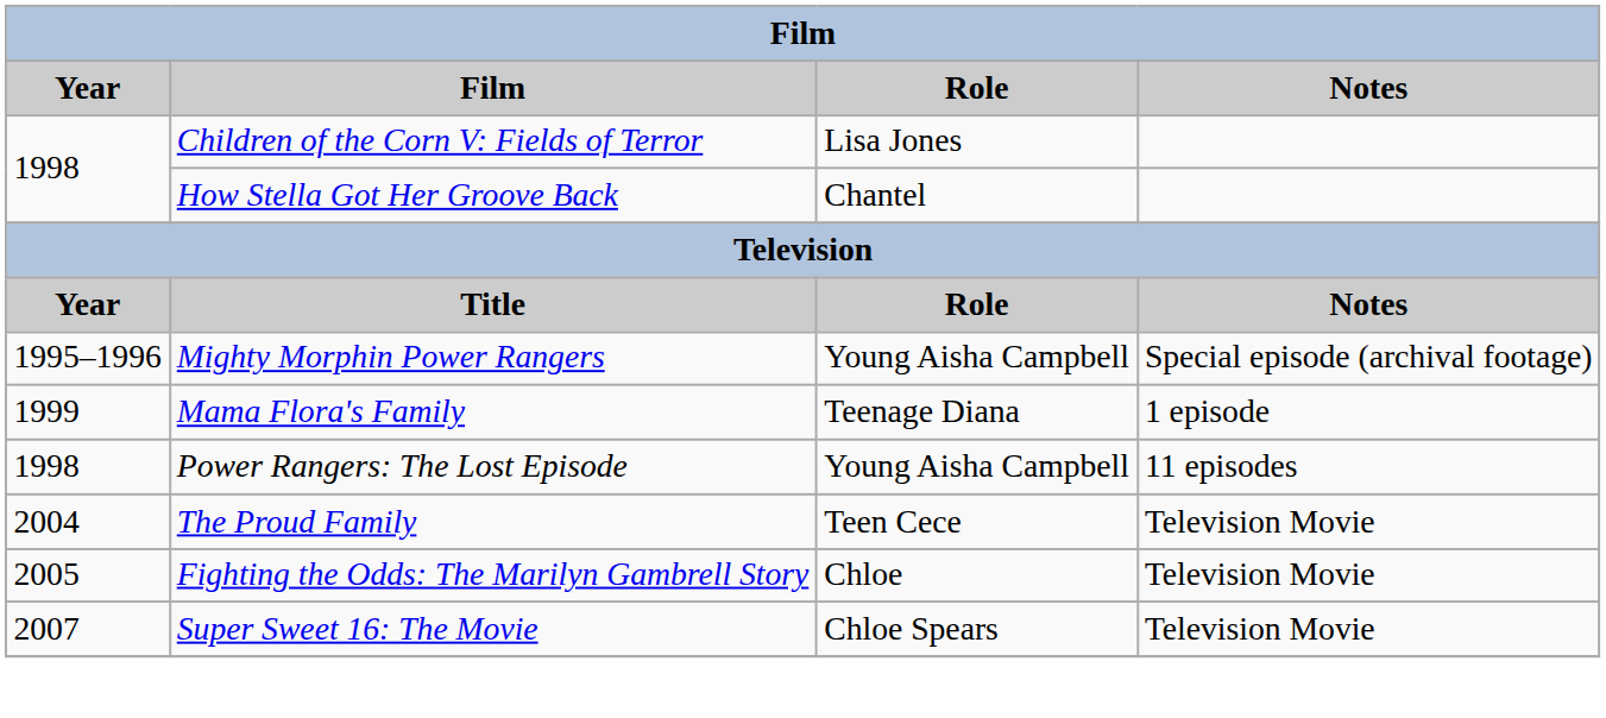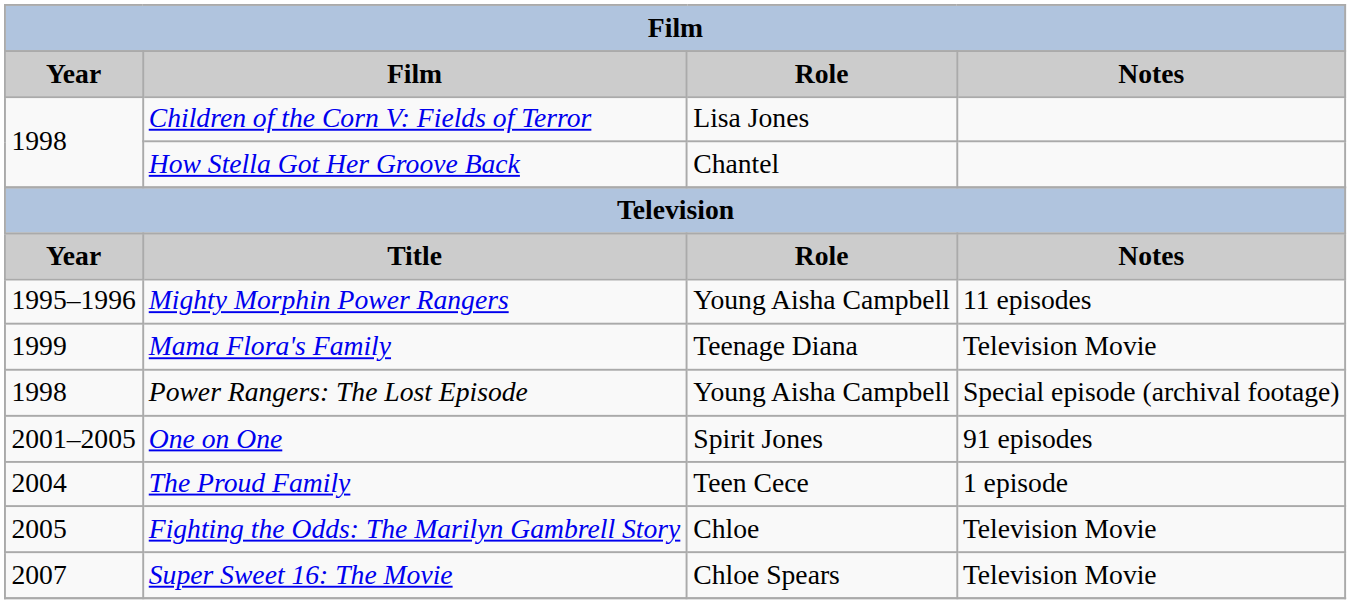 <table class="wikitable" style="font-size:90%;">
 <tr>
 <th colspan=4 style="background:#B0C4DE;">Film</th>
 </tr>
 <tr align="center">
 <th style="background: #CCCCCC;">Year</th>
 <th style="background: #CCCCCC;">Film</th>
 <th style="background: #CCCCCC;">Role</th>
 <th style="background: #CCCCCC;">Notes</th>
 </tr>
 <tr>
 <td rowspan=2>1998</td>
 <td><em><a href='#'>Children of the Corn V: Fields of Terror</a></em></td>
 <td>Lisa Jones</td>
 <td></td>
 </tr>
 <tr>
 <td><em><a href='#'>How Stella Got Her Groove Back</a></em></td>
 <td>Chantel</td>
 <td></td>
 </tr>
 <tr>
 </tr>
 <tr align="center">
 <th colspan=4 style="background:#B0C4DE;">Television</th>
 </tr>
 <tr align="center">
 <th style="background: #CCCCCC;">Year</th>
 <th style="background: #CCCCCC;">Title</th>
 <th style="background: #CCCCCC;">Role</th>
 <th style="background: #CCCCCC;">Notes</th>
 </tr>
 <tr>
 <td>1995–1996</td>
 <td><em><a href='#'>Mighty Morphin Power Rangers</a></em></td>
 <td>Young Aisha Campbell</td>
-<td>Special episode (archival footage)</td>
+<td>11 episodes</td>
 </tr>
 <tr>
 <td>1999</td>
 <td><em><a href='#'>Mama Flora's Family</a></em></td>
 <td>Teenage Diana</td>
-<td>1 episode</td>
+<td>Television Movie</td>
 </tr>
 <tr>
 <td>1998</td>
 <td><em>Power Rangers: The Lost Episode</em></td>
 <td>Young Aisha Campbell</td>
-<td>11 episodes</td>
+<td>Special episode (archival footage)</td>
+</tr>
+<tr>
+<td>2001–2005</td>
+<td><em><a href='#'>One on One</a></em></td>
+<td>Spirit Jones</td>
+<td>91 episodes</td>
 </tr>
 <tr>
 <td>2004</td>
 <td><em><a href='#'>The Proud Family</a></em></td>
 <td>Teen Cece</td>
-<td>Television Movie</td>
+<td>1 episode</td>
 </tr>
 <tr>
 <td>2005</td>
 <td><em><a href='#'>Fighting the Odds: The Marilyn Gambrell Story</a></em></td>
 <td>Chloe</td>
 <td>Television Movie</td>
 </tr>
 <tr>
 <td>2007</td>
 <td><em><a href='#'>Super Sweet 16: The Movie</a></em></td>
 <td>Chloe Spears</td>
 <td>Television Movie</td>
 </tr>
 <tr>
 </tr>
 </table>
